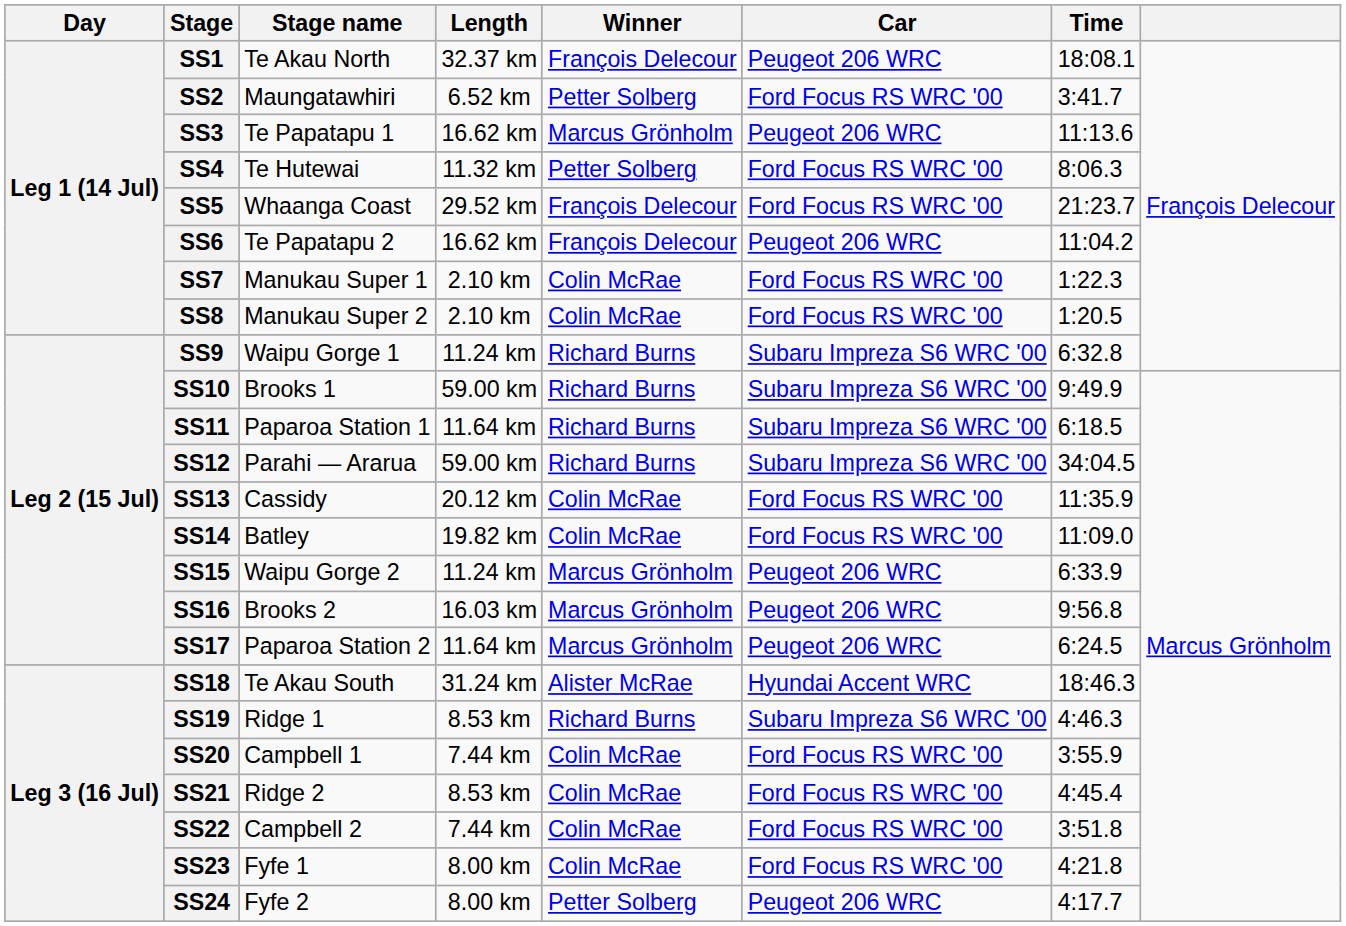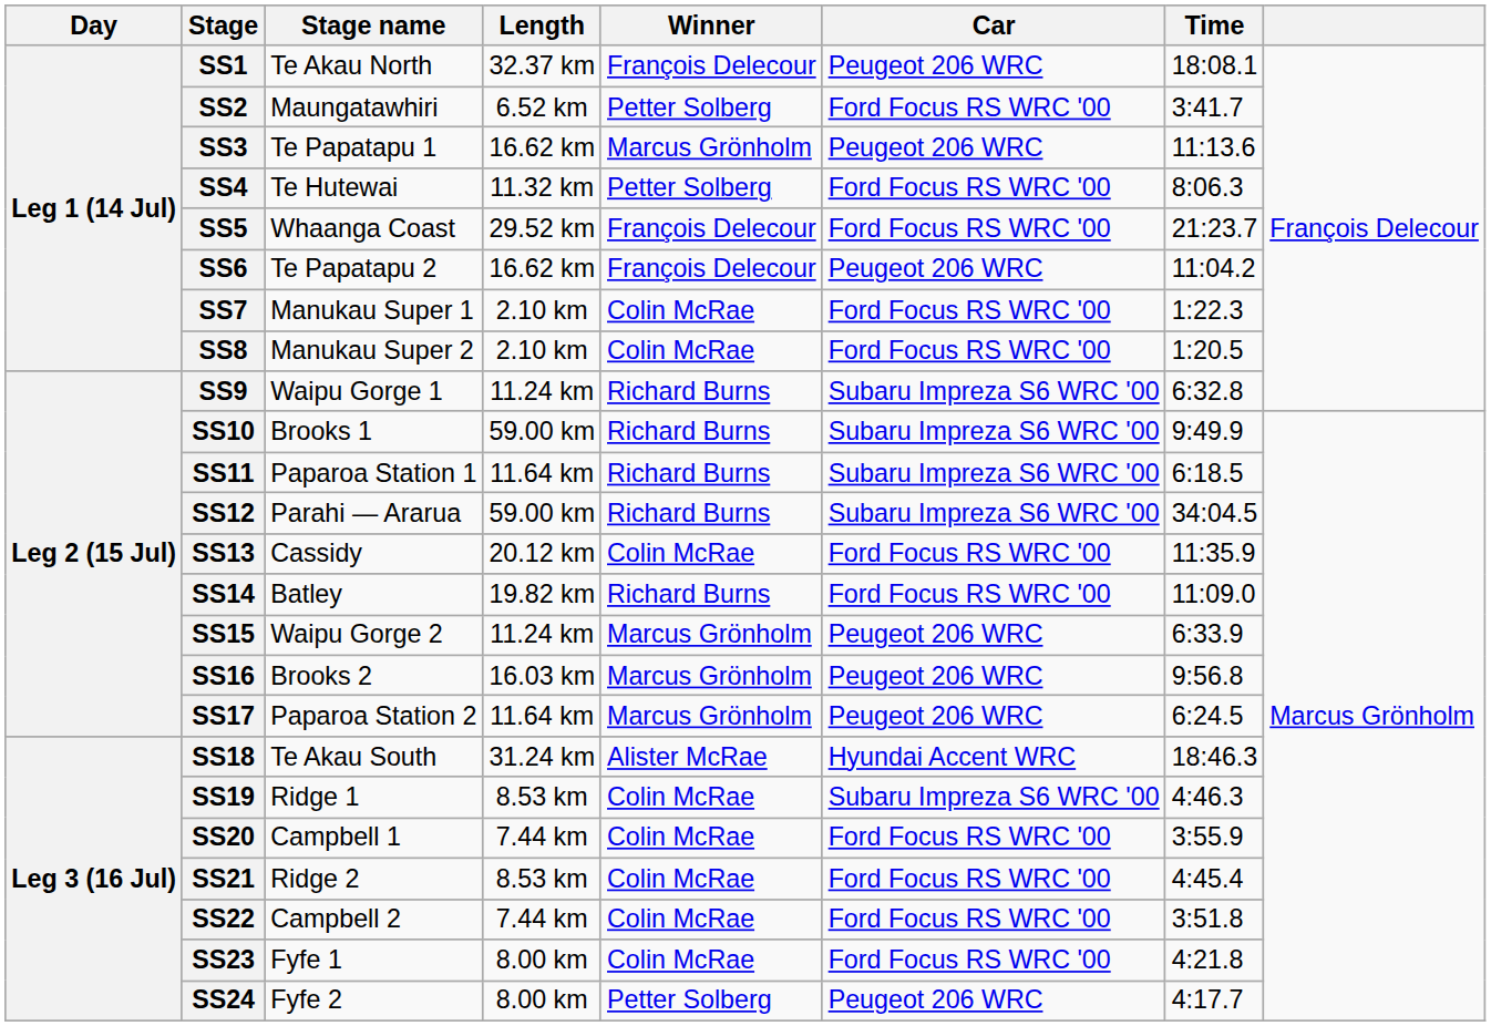 <table class="wikitable" style="font-size: 85%;">
 <tr>
 <th>Day</th>
 <th>Stage</th>
 <th>Stage name</th>
 <th>Length</th>
 <th>Winner</th>
 <th>Car</th>
 <th>Time</th>
 <th></th>
 </tr>
 <tr>
 <th rowspan="8">Leg 1 (14 Jul)</th>
 <th>SS1</th>
 <td>Te Akau North</td>
 <td align="center">32.37 km</td>
 <td> <a href='#'>François Delecour</a></td>
 <td><a href='#'>Peugeot 206 WRC</a></td>
 <td>18:08.1</td>
 <td rowspan="9"> <a href='#'>François Delecour</a></td>
 </tr>
 <tr>
 <th>SS2</th>
 <td>Maungatawhiri</td>
 <td align="center">6.52 km</td>
 <td> <a href='#'>Petter Solberg</a></td>
 <td><a href='#'>Ford Focus RS WRC '00</a></td>
 <td>3:41.7</td>
 </tr>
 <tr>
 <th>SS3</th>
 <td>Te Papatapu 1</td>
 <td align="center">16.62 km</td>
 <td> <a href='#'>Marcus Grönholm</a></td>
 <td><a href='#'>Peugeot 206 WRC</a></td>
 <td>11:13.6</td>
 </tr>
 <tr>
 <th>SS4</th>
 <td>Te Hutewai</td>
 <td align="center">11.32 km</td>
 <td> <a href='#'>Petter Solberg</a></td>
 <td><a href='#'>Ford Focus RS WRC '00</a></td>
 <td>8:06.3</td>
 </tr>
 <tr>
 <th>SS5</th>
 <td>Whaanga Coast</td>
 <td align="center">29.52 km</td>
 <td> <a href='#'>François Delecour</a></td>
 <td><a href='#'>Ford Focus RS WRC '00</a></td>
 <td>21:23.7</td>
 </tr>
 <tr>
 <th>SS6</th>
 <td>Te Papatapu 2</td>
 <td align="center">16.62 km</td>
 <td> <a href='#'>François Delecour</a></td>
 <td><a href='#'>Peugeot 206 WRC</a></td>
 <td>11:04.2</td>
 </tr>
 <tr>
 <th>SS7</th>
 <td>Manukau Super 1</td>
 <td align="center">2.10 km</td>
 <td> <a href='#'>Colin McRae</a></td>
 <td><a href='#'>Ford Focus RS WRC '00</a></td>
 <td>1:22.3</td>
 </tr>
 <tr>
 <th>SS8</th>
 <td>Manukau Super 2</td>
 <td align="center">2.10 km</td>
 <td> <a href='#'>Colin McRae</a></td>
 <td><a href='#'>Ford Focus RS WRC '00</a></td>
 <td>1:20.5</td>
 </tr>
 <tr>
 <th rowspan="9">Leg 2 (15 Jul)</th>
 <th>SS9</th>
 <td>Waipu Gorge 1</td>
 <td align="center">11.24 km</td>
 <td> <a href='#'>Richard Burns</a></td>
 <td><a href='#'>Subaru Impreza S6 WRC '00</a></td>
 <td>6:32.8</td>
 </tr>
 <tr>
 <th>SS10</th>
 <td>Brooks 1</td>
 <td align="center">59.00 km</td>
 <td> <a href='#'>Richard Burns</a></td>
 <td><a href='#'>Subaru Impreza S6 WRC '00</a></td>
 <td>9:49.9</td>
 <td rowspan="15"> <a href='#'>Marcus Grönholm</a></td>
 </tr>
 <tr>
 <th>SS11</th>
 <td>Paparoa Station 1</td>
 <td align="center">11.64 km</td>
 <td> <a href='#'>Richard Burns</a></td>
 <td><a href='#'>Subaru Impreza S6 WRC '00</a></td>
 <td>6:18.5</td>
 </tr>
 <tr>
 <th>SS12</th>
 <td>Parahi — Ararua</td>
 <td align="center">59.00 km</td>
 <td> <a href='#'>Richard Burns</a></td>
 <td><a href='#'>Subaru Impreza S6 WRC '00</a></td>
 <td>34:04.5</td>
 </tr>
 <tr>
 <th>SS13</th>
 <td>Cassidy</td>
 <td align="center">20.12 km</td>
 <td> <a href='#'>Colin McRae</a></td>
 <td><a href='#'>Ford Focus RS WRC '00</a></td>
 <td>11:35.9</td>
 </tr>
 <tr>
 <th>SS14</th>
 <td>Batley</td>
 <td align="center">19.82 km</td>
-<td> <a href='#'>Colin McRae</a></td>
+<td> <a href='#'>Richard Burns</a></td>
 <td><a href='#'>Ford Focus RS WRC '00</a></td>
 <td>11:09.0</td>
 </tr>
 <tr>
 <th>SS15</th>
 <td>Waipu Gorge 2</td>
 <td align="center">11.24 km</td>
 <td> <a href='#'>Marcus Grönholm</a></td>
 <td><a href='#'>Peugeot 206 WRC</a></td>
 <td>6:33.9</td>
 </tr>
 <tr>
 <th>SS16</th>
 <td>Brooks 2</td>
 <td align="center">16.03 km</td>
 <td> <a href='#'>Marcus Grönholm</a></td>
 <td><a href='#'>Peugeot 206 WRC</a></td>
 <td>9:56.8</td>
 </tr>
 <tr>
 <th>SS17</th>
 <td>Paparoa Station 2</td>
 <td align="center">11.64 km</td>
 <td> <a href='#'>Marcus Grönholm</a></td>
 <td><a href='#'>Peugeot 206 WRC</a></td>
 <td>6:24.5</td>
 </tr>
 <tr>
 <th rowspan="7">Leg 3 (16 Jul)</th>
 <th>SS18</th>
 <td>Te Akau South</td>
 <td align="center">31.24 km</td>
 <td> <a href='#'>Alister McRae</a></td>
 <td><a href='#'>Hyundai Accent WRC</a></td>
 <td>18:46.3</td>
 </tr>
 <tr>
 <th>SS19</th>
 <td>Ridge 1</td>
 <td align="center">8.53 km</td>
-<td> <a href='#'>Richard Burns</a></td>
+<td> <a href='#'>Colin McRae</a></td>
 <td><a href='#'>Subaru Impreza S6 WRC '00</a></td>
 <td>4:46.3</td>
 </tr>
 <tr>
 <th>SS20</th>
 <td>Campbell 1</td>
 <td align="center">7.44 km</td>
 <td> <a href='#'>Colin McRae</a></td>
 <td><a href='#'>Ford Focus RS WRC '00</a></td>
 <td>3:55.9</td>
 </tr>
 <tr>
 <th>SS21</th>
 <td>Ridge 2</td>
 <td align="center">8.53 km</td>
 <td> <a href='#'>Colin McRae</a></td>
 <td><a href='#'>Ford Focus RS WRC '00</a></td>
 <td>4:45.4</td>
 </tr>
 <tr>
 <th>SS22</th>
 <td>Campbell 2</td>
 <td align="center">7.44 km</td>
 <td> <a href='#'>Colin McRae</a></td>
 <td><a href='#'>Ford Focus RS WRC '00</a></td>
 <td>3:51.8</td>
 </tr>
 <tr>
 <th>SS23</th>
 <td>Fyfe 1</td>
 <td align="center">8.00 km</td>
 <td> <a href='#'>Colin McRae</a></td>
 <td><a href='#'>Ford Focus RS WRC '00</a></td>
 <td>4:21.8</td>
 </tr>
 <tr>
 <th>SS24</th>
 <td>Fyfe 2</td>
 <td align="center">8.00 km</td>
 <td> <a href='#'>Petter Solberg</a></td>
 <td><a href='#'>Peugeot 206 WRC</a></td>
 <td>4:17.7</td>
 </tr>
 <tr>
 </tr>
 </table>
